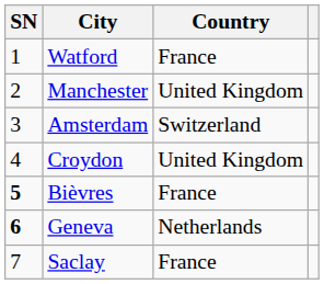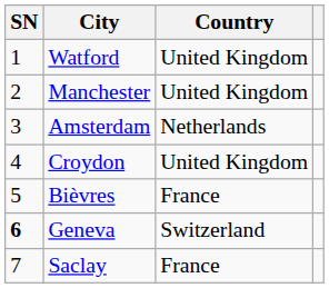 <table class="wikitable sortable">
 <tr>
 <th>SN</th>
 <th>City</th>
 <th>Country</th>
 <th></th>
 </tr>
 <tr>
 <td>1</td>
 <td><a href='#'>Watford</a></td>
-<td>France</td>
+<td>United Kingdom</td>
 <td></td>
 </tr>
 <tr>
 <td>2</td>
 <td><a href='#'>Manchester</a></td>
 <td>United Kingdom</td>
 <td></td>
 </tr>
 <tr>
 <td>3</td>
 <td><a href='#'>Amsterdam</a></td>
-<td>Switzerland</td>
+<td>Netherlands</td>
 <td></td>
 </tr>
 <tr>
 <td>4</td>
 <td><a href='#'>Croydon</a></td>
 <td>United Kingdom</td>
 <td></td>
 </tr>
 <tr>
-<td><strong>5</strong></td>
+<td>5</td>
 <td><a href='#'>Bièvres</a></td>
 <td>France</td>
 <td></td>
 </tr>
 <tr>
 <td><strong>6</strong></td>
 <td><a href='#'>Geneva</a></td>
-<td>Netherlands</td>
+<td>Switzerland</td>
 <td></td>
 </tr>
 <tr>
 <td>7</td>
 <td><a href='#'>Saclay</a></td>
 <td>France</td>
 <td></td>
 </tr>
 </table>
